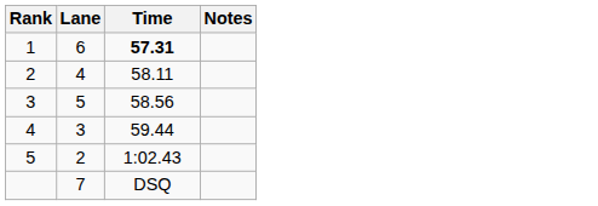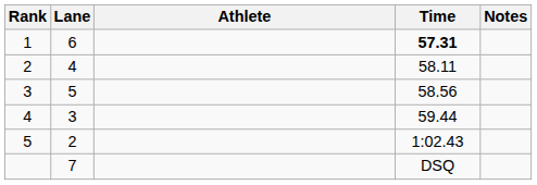 <table class="wikitable" style="text-align:center">
 <tr>
 <th>Rank</th>
 <th>Lane</th>
+<th width=300>Athlete</th>
 <th width=80>Time</th>
 <th>Notes</th>
 </tr>
 <tr>
 <td>1</td>
 <td>6</td>
+<td align=left></td>
 <td><strong>57.31</strong></td>
 <td></td>
 </tr>
 <tr>
 <td>2</td>
 <td>4</td>
+<td align=left></td>
 <td>58.11</td>
 <td></td>
 </tr>
 <tr>
 <td>3</td>
 <td>5</td>
+<td align=left></td>
 <td>58.56</td>
 <td></td>
 </tr>
 <tr>
 <td>4</td>
 <td>3</td>
+<td align=left></td>
 <td>59.44</td>
 <td></td>
 </tr>
 <tr>
 <td>5</td>
 <td>2</td>
+<td align=left></td>
 <td>1:02.43</td>
 <td></td>
 </tr>
 <tr>
 <td></td>
 <td>7</td>
+<td align=left></td>
 <td>DSQ</td>
 <td></td>
 </tr>
 </table>
